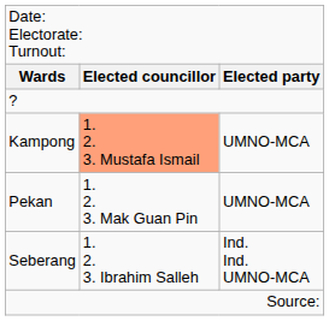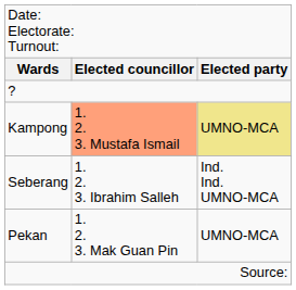 <table class=wikitable>
 <tr>
 <td colspan=3>Date: <br>Electorate: <br>Turnout:</td>
 </tr>
 <tr>
 <th>Wards</th>
 <th>Elected councillor</th>
 <th>Elected party</th>
 </tr>
 <tr>
 <td colspan=3>? </td>
 </tr>
 <tr>
 <td>Kampong</td>
 <td style="background: lightsalmon;">1.<br>2.<br>3. Mustafa Ismail</td>
-<td>UMNO-MCA</td>
+<td style="background: khaki;">UMNO-MCA</td>
+</tr>
+<tr>
+<td>Seberang</td>
+<td>1.<br>2.<br>3. Ibrahim Salleh</td>
+<td>Ind.<br>Ind.<br>UMNO-MCA</td>
 </tr>
 <tr>
 <td>Pekan</td>
 <td>1.<br>2.<br>3. Mak Guan Pin</td>
 <td>UMNO-MCA</td>
 </tr>
 <tr>
-<td>Seberang</td>
-<td>1.<br>2.<br>3. Ibrahim Salleh</td>
-<td>Ind.<br>Ind.<br>UMNO-MCA</td>
-</tr>
-<tr>
 <td colspan=3 align=right>Source:</td>
 </tr>
 </table>
